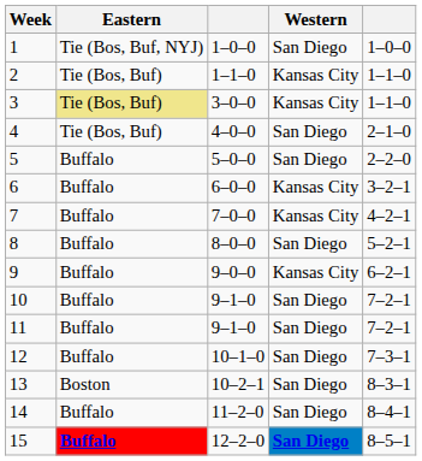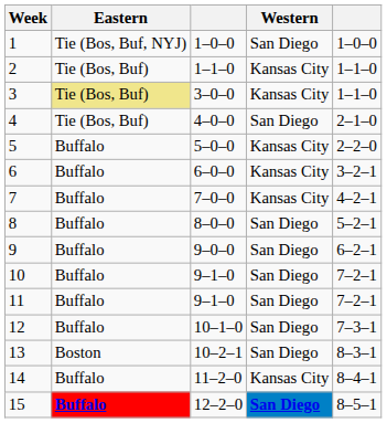 <table class="wikitable">
 <tr>
 <th>Week</th>
 <th>Eastern</th>
 <th></th>
 <th>Western</th>
 <th></th>
 </tr>
 <tr>
 <td>1</td>
 <td>Tie (Bos, Buf, NYJ)</td>
 <td>1–0–0</td>
 <td>San Diego</td>
 <td>1–0–0</td>
 </tr>
 <tr>
 <td>2</td>
 <td>Tie (Bos, Buf)</td>
 <td>1–1–0</td>
 <td>Kansas City</td>
 <td>1–1–0</td>
 </tr>
 <tr>
 <td>3</td>
 <td style="background: khaki;">Tie (Bos, Buf)</td>
 <td>3–0–0</td>
 <td>Kansas City</td>
 <td>1–1–0</td>
 </tr>
 <tr>
 <td>4</td>
 <td>Tie (Bos, Buf)</td>
 <td>4–0–0</td>
 <td>San Diego</td>
 <td>2–1–0</td>
 </tr>
 <tr>
 <td>5</td>
 <td>Buffalo</td>
 <td>5–0–0</td>
-<td>San Diego</td>
+<td>Kansas City</td>
 <td>2–2–0</td>
 </tr>
 <tr>
 <td>6</td>
 <td>Buffalo</td>
 <td>6–0–0</td>
 <td>Kansas City</td>
 <td>3–2–1</td>
 </tr>
 <tr>
 <td>7</td>
 <td>Buffalo</td>
 <td>7–0–0</td>
 <td>Kansas City</td>
 <td>4–2–1</td>
 </tr>
 <tr>
 <td>8</td>
 <td>Buffalo</td>
 <td>8–0–0</td>
 <td>San Diego</td>
 <td>5–2–1</td>
 </tr>
 <tr>
 <td>9</td>
 <td>Buffalo</td>
 <td>9–0–0</td>
-<td>Kansas City</td>
+<td>San Diego</td>
 <td>6–2–1</td>
 </tr>
 <tr>
 <td>10</td>
 <td>Buffalo</td>
 <td>9–1–0</td>
 <td>San Diego</td>
 <td>7–2–1</td>
 </tr>
 <tr>
 <td>11</td>
 <td>Buffalo</td>
 <td>9–1–0</td>
 <td>San Diego</td>
 <td>7–2–1</td>
 </tr>
 <tr>
 <td>12</td>
 <td>Buffalo</td>
 <td>10–1–0</td>
 <td>San Diego</td>
 <td>7–3–1</td>
 </tr>
 <tr>
 <td>13</td>
 <td>Boston</td>
 <td>10–2–1</td>
 <td>San Diego</td>
 <td>8–3–1</td>
 </tr>
 <tr>
 <td>14</td>
 <td>Buffalo</td>
 <td>11–2–0</td>
-<td>San Diego</td>
+<td>Kansas City</td>
 <td>8–4–1</td>
 </tr>
 <tr>
 <td>15</td>
 <td bgcolor="#ff0000"><strong><a href='#'><span>Buffalo</span></a></strong></td>
 <td>12–2–0</td>
 <td bgcolor="#0080C6"><strong><a href='#'><span>San Diego</span></a></strong></td>
 <td>8–5–1</td>
 </tr>
 </table>
